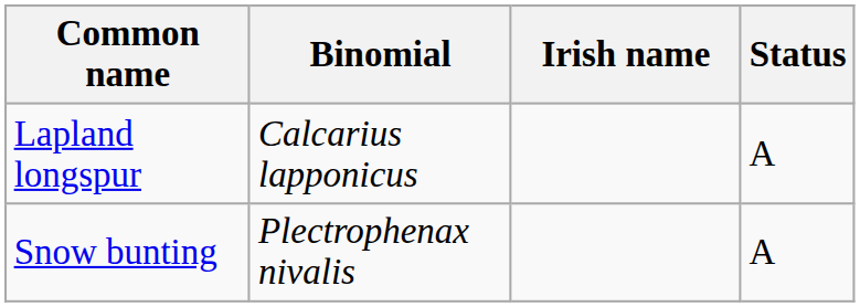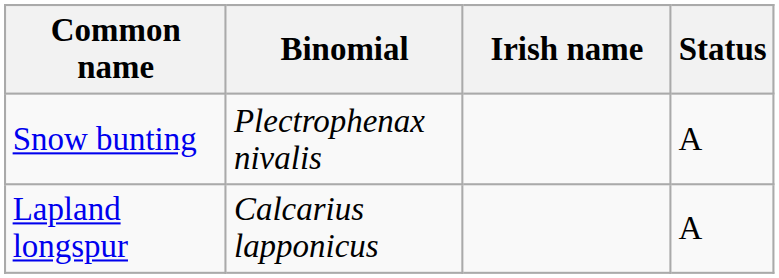 <table width=60% class="wikitable">
 <tr>
 <th width=32%>Common name</th>
 <th width=32%>Binomial</th>
 <th width=32%>Irish name</th>
 <th width=4%>Status</th>
 </tr>
 <tr>
+<td><a href='#'>Snow bunting</a></td>
+<td><em>Plectrophenax nivalis</em></td>
+<td></td>
+<td>A</td>
+</tr>
+<tr>
 <td><a href='#'>Lapland longspur</a></td>
 <td><em>Calcarius lapponicus</em></td>
 <td></td>
 <td>A</td>
 </tr>
-<tr>
-<td><a href='#'>Snow bunting</a></td>
-<td><em>Plectrophenax nivalis</em></td>
-<td></td>
-<td>A</td>
-</tr>
 </table>
